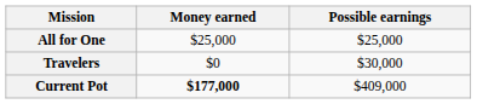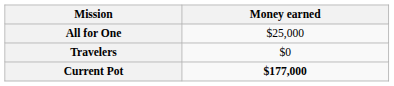 <table class="wikitable plainrowheaders floatright" style="font-size: 95%; margin: 10px; text-align: center;" align="right" width="40%">
 <tr>
 <th scope="col">Mission</th>
 <th scope="col">Money earned</th>
-<th scope="col">Possible earnings</th>
 </tr>
 <tr>
 <th scope="row">All for One</th>
-<td>$25,000</td>
 <td>$25,000</td>
 </tr>
 <tr>
 <th scope="row">Travelers</th>
 <td>$0</td>
-<td>$30,000</td>
 </tr>
 <tr>
 <th scope="row"><strong><span>Current Pot</span></strong></th>
 <td><strong><span>$177,000</span></strong></td>
-<td>$409,000</td>
 </tr>
 </table>
